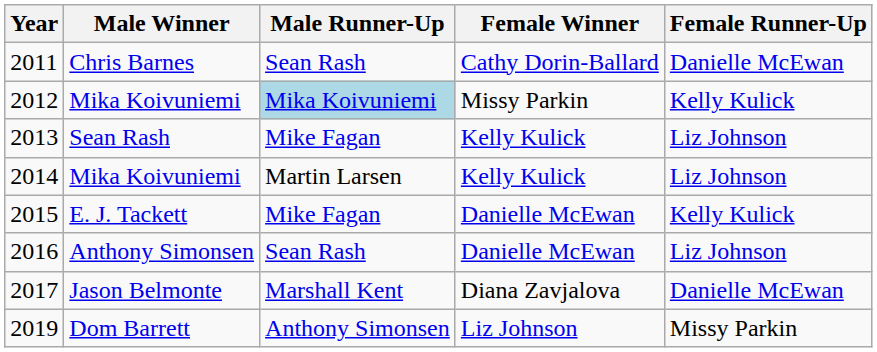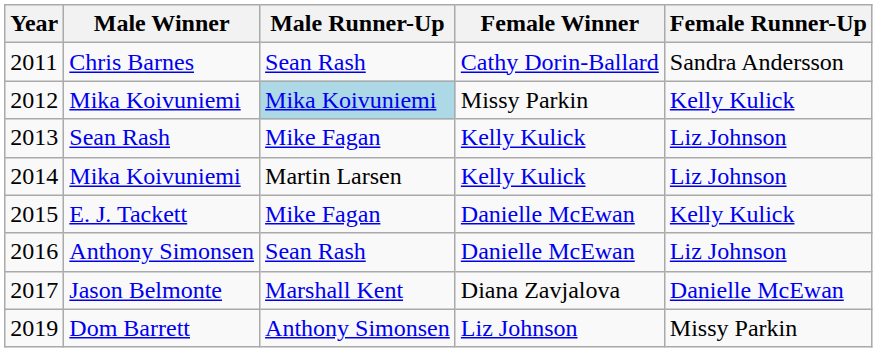 <table class="wikitable">
 <tr>
 <th>Year</th>
 <th>Male Winner</th>
 <th>Male Runner-Up</th>
 <th>Female Winner</th>
 <th>Female Runner-Up</th>
 </tr>
 <tr>
 <td>2011</td>
 <td> <a href='#'>Chris Barnes</a></td>
 <td> <a href='#'>Sean Rash</a></td>
 <td> <a href='#'>Cathy Dorin-Ballard</a></td>
-<td> <a href='#'>Danielle McEwan</a></td>
+<td> Sandra Andersson</td>
 </tr>
 <tr>
 <td>2012</td>
 <td> <a href='#'>Mika Koivuniemi</a></td>
 <td style="background: lightblue;"> <a href='#'>Mika Koivuniemi</a></td>
 <td> Missy Parkin </td>
 <td> <a href='#'>Kelly Kulick</a></td>
 </tr>
 <tr>
 <td>2013</td>
 <td> <a href='#'>Sean Rash</a></td>
 <td> <a href='#'>Mike Fagan</a></td>
 <td> <a href='#'>Kelly Kulick</a></td>
 <td> <a href='#'>Liz Johnson</a></td>
 </tr>
 <tr>
 <td>2014</td>
 <td> <a href='#'>Mika Koivuniemi</a></td>
 <td> Martin Larsen</td>
 <td> <a href='#'>Kelly Kulick</a></td>
 <td> <a href='#'>Liz Johnson</a></td>
 </tr>
 <tr>
 <td>2015</td>
 <td> <a href='#'>E. J. Tackett</a></td>
 <td> <a href='#'>Mike Fagan</a></td>
 <td> <a href='#'>Danielle McEwan</a></td>
 <td> <a href='#'>Kelly Kulick</a></td>
 </tr>
 <tr>
 <td>2016</td>
 <td> <a href='#'>Anthony Simonsen</a></td>
 <td> <a href='#'>Sean Rash</a></td>
 <td> <a href='#'>Danielle McEwan</a></td>
 <td> <a href='#'>Liz Johnson</a></td>
 </tr>
 <tr>
 <td>2017</td>
 <td> <a href='#'>Jason Belmonte</a></td>
 <td> <a href='#'>Marshall Kent</a></td>
 <td> Diana Zavjalova </td>
 <td> <a href='#'>Danielle McEwan</a></td>
 </tr>
 <tr>
 <td>2019</td>
 <td> <a href='#'>Dom Barrett</a></td>
 <td> <a href='#'>Anthony Simonsen</a></td>
 <td> <a href='#'>Liz Johnson</a></td>
 <td> Missy Parkin</td>
 </tr>
 </table>
